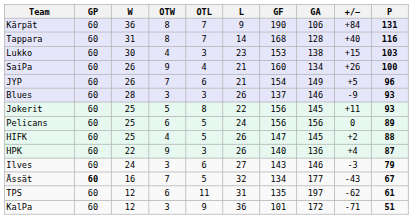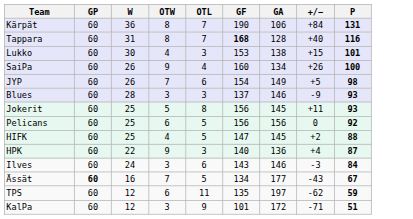 <table class="wikitable sortable" style="text-align:center;">
 <tr>
 <th style="width:100px;">Team</th>
 <th style="width:50px;">GP</th>
 <th style="width:50px;">W</th>
 <th style="width:50px;">OTW</th>
 <th style="width:50px;">OTL</th>
-<th style="width:50px;">L</th>
 <th style="width:50px;">GF</th>
 <th style="width:50px;">GA</th>
 <th style="width:50px;">+/−</th>
 <th style="width:50px;">P</th>
 </tr>
 <tr style="background:lavender;">
 <td align=left>Kärpät</td>
 <td>60</td>
 <td>36</td>
 <td>8</td>
 <td>7</td>
-<td>9</td>
 <td>190</td>
 <td>106</td>
 <td>+84</td>
 <td><strong>131</strong></td>
 </tr>
 <tr style="background:lavender;">
 <td align=left>Tappara</td>
 <td>60</td>
 <td>31</td>
 <td>8</td>
 <td>7</td>
-<td>14</td>
-<td>168</td>
+<td><strong>168</strong></td>
 <td>128</td>
 <td>+40</td>
 <td><strong>116</strong></td>
 </tr>
 <tr style="background:lavender;">
 <td align=left>Lukko</td>
 <td>60</td>
 <td>30</td>
 <td>4</td>
 <td>3</td>
-<td>23</td>
 <td>153</td>
 <td>138</td>
 <td>+15</td>
-<td><strong>103</strong></td>
+<td><strong>101</strong></td>
 </tr>
 <tr style="background:lavender;">
 <td align=left>SaiPa</td>
 <td>60</td>
 <td>26</td>
 <td>9</td>
 <td>4</td>
-<td>21</td>
 <td>160</td>
 <td>134</td>
 <td>+26</td>
 <td><strong>100</strong></td>
 </tr>
 <tr style="background:lavender;">
 <td align=left>JYP</td>
 <td>60</td>
 <td>26</td>
 <td>7</td>
 <td>6</td>
-<td>21</td>
 <td>154</td>
 <td>149</td>
 <td>+5</td>
-<td><strong>96</strong></td>
+<td><strong>98</strong></td>
 </tr>
 <tr style="background:lavender;">
 <td align=left>Blues</td>
 <td>60</td>
 <td>28</td>
 <td>3</td>
 <td>3</td>
-<td>26</td>
 <td>137</td>
 <td>146</td>
 <td>-9</td>
 <td><strong>93</strong></td>
 </tr>
 <tr style="background:#e6f8ef;">
 <td align=left>Jokerit</td>
 <td>60</td>
 <td>25</td>
 <td>5</td>
 <td>8</td>
-<td>22</td>
 <td>156</td>
 <td>145</td>
 <td>+11</td>
 <td><strong>93</strong></td>
 </tr>
 <tr style="background:#e6f8ef;">
 <td align=left>Pelicans</td>
 <td>60</td>
 <td>25</td>
 <td>6</td>
 <td>5</td>
-<td>24</td>
 <td>156</td>
 <td>156</td>
 <td>0</td>
-<td><strong>89</strong></td>
+<td><strong>92</strong></td>
 </tr>
 <tr style="background:#e6f8ef;">
 <td align=left>HIFK</td>
 <td>60</td>
 <td>25</td>
 <td>4</td>
 <td>5</td>
-<td>26</td>
 <td>147</td>
 <td>145</td>
 <td>+2</td>
 <td><strong>88</strong></td>
 </tr>
 <tr style="background:#e6f8ef;">
 <td align=left>HPK</td>
 <td>60</td>
 <td>22</td>
 <td>9</td>
 <td>3</td>
-<td>26</td>
 <td>140</td>
 <td>136</td>
 <td>+4</td>
 <td><strong>87</strong></td>
 </tr>
 <tr>
 <td align=left>Ilves</td>
 <td>60</td>
 <td>24</td>
 <td>3</td>
 <td>6</td>
-<td>27</td>
 <td>143</td>
 <td>146</td>
 <td>-3</td>
-<td><strong>79</strong></td>
+<td><strong>84</strong></td>
 </tr>
 <tr>
 <td align=left>Ässät</td>
 <td><strong>60</strong></td>
 <td>16</td>
 <td>7</td>
 <td>5</td>
-<td>32</td>
 <td>134</td>
 <td>177</td>
 <td>-43</td>
 <td><strong>67</strong></td>
 </tr>
 <tr>
 <td align=left>TPS</td>
 <td>60</td>
 <td>12</td>
 <td>6</td>
 <td>11</td>
-<td>31</td>
 <td>135</td>
 <td>197</td>
 <td>-62</td>
-<td><strong>61</strong></td>
+<td><strong>59</strong></td>
 </tr>
 <tr>
 <td align=left>KalPa</td>
 <td>60</td>
 <td>12</td>
 <td>3</td>
 <td>9</td>
-<td>36</td>
 <td>101</td>
 <td>172</td>
 <td>-71</td>
 <td><strong>51</strong></td>
 </tr>
 </table>
